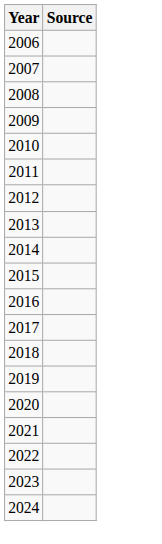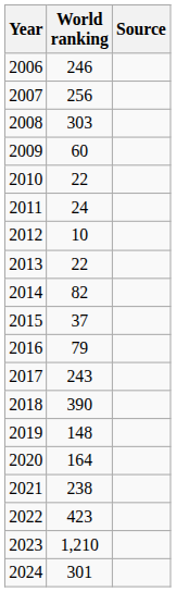 <table class="wikitable" style="text-align:center; font-size: 95%;">
 <tr>
 <th>Year</th>
+<th>World<br>ranking</th>
 <th>Source</th>
 </tr>
 <tr>
 <td>2006</td>
+<td>246</td>
 <td></td>
 </tr>
 <tr>
 <td>2007</td>
+<td>256</td>
 <td></td>
 </tr>
 <tr>
 <td>2008</td>
+<td>303</td>
 <td></td>
 </tr>
 <tr>
 <td>2009</td>
+<td>60</td>
 <td></td>
 </tr>
 <tr>
 <td>2010</td>
+<td>22</td>
 <td></td>
 </tr>
 <tr>
 <td>2011</td>
+<td>24</td>
 <td></td>
 </tr>
 <tr>
 <td>2012</td>
+<td>10</td>
 <td></td>
 </tr>
 <tr>
 <td>2013</td>
+<td>22</td>
 <td></td>
 </tr>
 <tr>
 <td>2014</td>
+<td>82</td>
 <td></td>
 </tr>
 <tr>
 <td>2015</td>
+<td>37</td>
 <td></td>
 </tr>
 <tr>
 <td>2016</td>
+<td>79</td>
 <td></td>
 </tr>
 <tr>
 <td>2017</td>
+<td>243</td>
 <td></td>
 </tr>
 <tr>
 <td>2018</td>
+<td>390</td>
 <td></td>
 </tr>
 <tr>
 <td>2019</td>
+<td>148</td>
 <td></td>
 </tr>
 <tr>
 <td>2020</td>
+<td>164</td>
 <td></td>
 </tr>
 <tr>
 <td>2021</td>
+<td>238</td>
 <td></td>
 </tr>
 <tr>
 <td>2022</td>
+<td>423</td>
 <td></td>
 </tr>
 <tr>
 <td>2023</td>
+<td>1,210</td>
 <td></td>
 </tr>
 <tr>
 <td>2024</td>
+<td>301</td>
 <td></td>
 </tr>
 </table>
